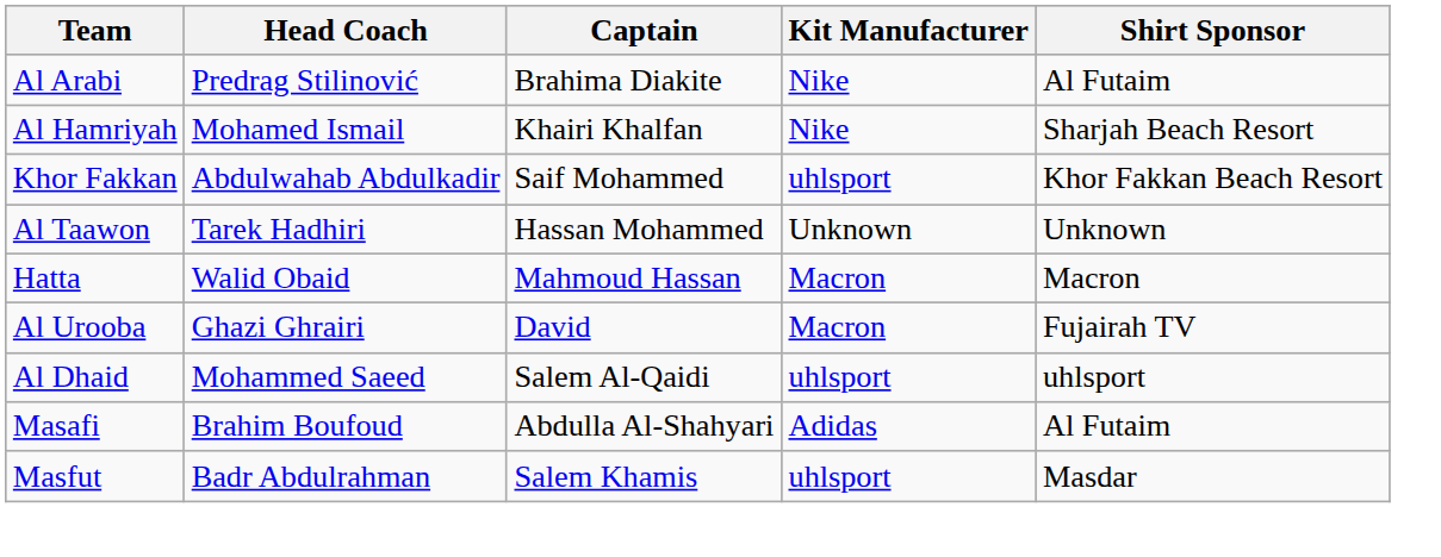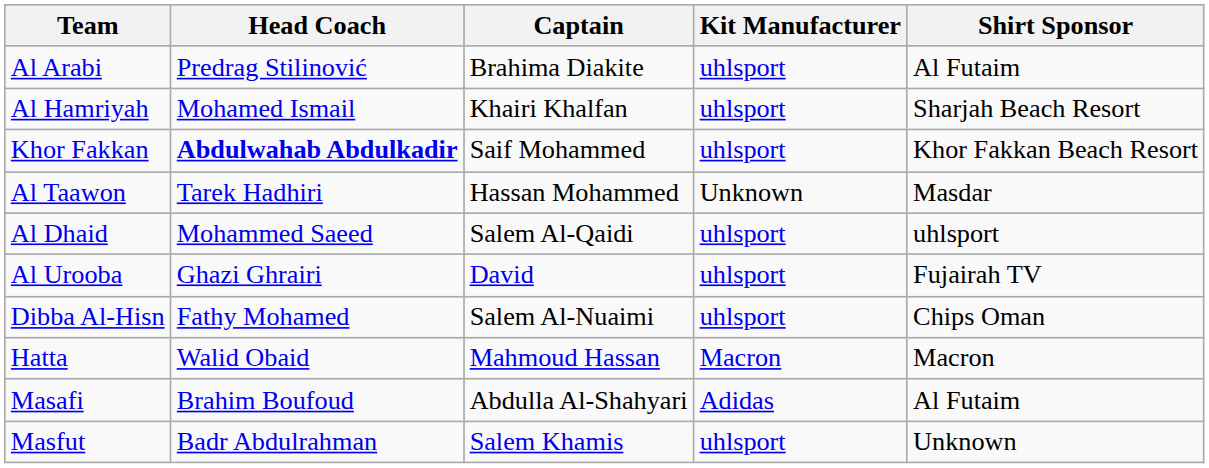 <table class="wikitable sortable" style="text-align: left;">
 <tr>
 <th>Team</th>
 <th>Head Coach</th>
 <th>Captain</th>
 <th>Kit Manufacturer</th>
 <th>Shirt Sponsor</th>
 </tr>
 <tr>
 <td><a href='#'>Al Arabi</a></td>
 <td> <a href='#'>Predrag Stilinović</a></td>
 <td> Brahima Diakite</td>
-<td><a href='#'>Nike</a></td>
+<td><a href='#'>uhlsport</a></td>
 <td>Al Futaim</td>
 </tr>
 <tr>
 <td><a href='#'>Al Hamriyah</a></td>
 <td> <a href='#'>Mohamed Ismail</a></td>
 <td> Khairi Khalfan</td>
-<td><a href='#'>Nike</a></td>
+<td><a href='#'>uhlsport</a></td>
 <td>Sharjah Beach Resort</td>
 </tr>
 <tr>
 <td><a href='#'>Khor Fakkan</a></td>
-<td> <a href='#'>Abdulwahab Abdulkadir</a></td>
+<td><strong> <a href='#'>Abdulwahab Abdulkadir</a></strong></td>
 <td> Saif Mohammed</td>
 <td><a href='#'>uhlsport</a></td>
 <td>Khor Fakkan Beach Resort</td>
 </tr>
 <tr>
 <td><a href='#'>Al Taawon</a></td>
 <td> <a href='#'>Tarek Hadhiri</a></td>
 <td> Hassan Mohammed</td>
 <td>Unknown</td>
-<td>Unknown</td>
+<td>Masdar</td>
+</tr>
+<tr>
+<td><a href='#'>Al Dhaid</a></td>
+<td> <a href='#'>Mohammed Saeed</a></td>
+<td> Salem Al-Qaidi</td>
+<td><a href='#'>uhlsport</a></td>
+<td>uhlsport</td>
+</tr>
+<tr>
+<td><a href='#'>Al Urooba</a></td>
+<td> <a href='#'>Ghazi Ghrairi</a></td>
+<td> <a href='#'>David</a></td>
+<td><a href='#'>uhlsport</a></td>
+<td>Fujairah TV</td>
+</tr>
+<tr>
+<td><a href='#'>Dibba Al-Hisn</a></td>
+<td> <a href='#'>Fathy Mohamed</a></td>
+<td> Salem Al-Nuaimi</td>
+<td><a href='#'>uhlsport</a></td>
+<td>Chips Oman</td>
 </tr>
 <tr>
 <td><a href='#'>Hatta</a></td>
 <td> <a href='#'>Walid Obaid</a></td>
 <td> <a href='#'>Mahmoud Hassan</a></td>
 <td><a href='#'>Macron</a></td>
 <td>Macron</td>
-</tr>
-<tr>
-<td><a href='#'>Al Urooba</a></td>
-<td> <a href='#'>Ghazi Ghrairi</a></td>
-<td> <a href='#'>David</a></td>
-<td><a href='#'>Macron</a></td>
-<td>Fujairah TV</td>
-</tr>
-<tr>
-<td><a href='#'>Al Dhaid</a></td>
-<td> <a href='#'>Mohammed Saeed</a></td>
-<td> Salem Al-Qaidi</td>
-<td><a href='#'>uhlsport</a></td>
-<td>uhlsport</td>
 </tr>
 <tr>
 <td><a href='#'>Masafi</a></td>
 <td> <a href='#'>Brahim Boufoud</a></td>
 <td> Abdulla Al-Shahyari</td>
 <td><a href='#'>Adidas</a></td>
 <td>Al Futaim</td>
 </tr>
 <tr>
 <td><a href='#'>Masfut</a></td>
 <td> <a href='#'>Badr Abdulrahman</a></td>
 <td> <a href='#'>Salem Khamis</a></td>
 <td><a href='#'>uhlsport</a></td>
-<td>Masdar</td>
+<td>Unknown</td>
 </tr>
 </table>
